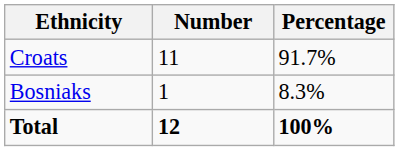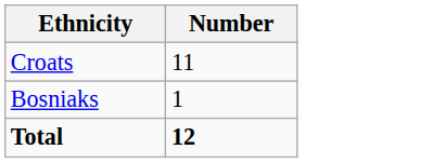 <table class="wikitable">
 <tr>
 <th width="100px">Ethnicity</th>
 <th width="80px">Number</th>
-<th width="80px">Percentage</th>
 </tr>
 <tr>
 <td><a href='#'>Croats</a></td>
 <td>11</td>
-<td>91.7%</td>
 </tr>
 <tr>
 <td><a href='#'>Bosniaks</a></td>
 <td>1</td>
-<td>8.3%</td>
 </tr>
 <tr>
 <td><strong>Total</strong></td>
 <td><strong>12</strong></td>
-<td><strong>100%</strong></td>
 </tr>
 </table>
